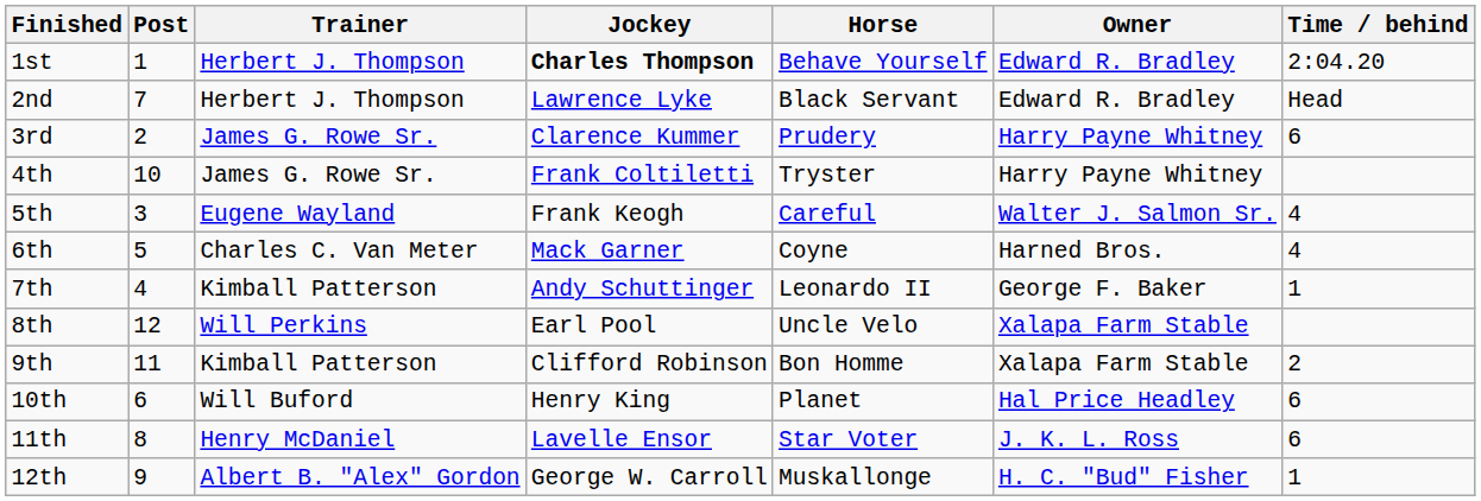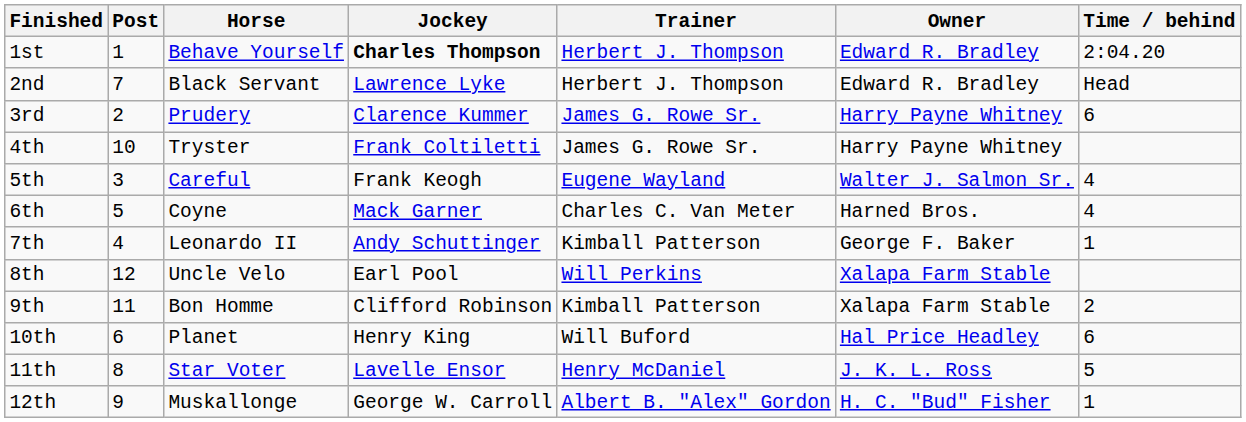 <table class="wikitable">
 <tr>
 <th>Finished</th>
 <th>Post</th>
+<th>Horse</th>
+<th>Jockey</th>
 <th>Trainer</th>
-<th>Jockey</th>
-<th>Horse</th>
 <th>Owner</th>
 <th>Time / behind</th>
 </tr>
 <tr>
 <td>1st</td>
 <td>1</td>
+<td><a href='#'>Behave Yourself</a></td>
+<td><strong>Charles Thompson</strong></td>
 <td><a href='#'>Herbert J. Thompson</a></td>
-<td><strong>Charles Thompson</strong></td>
-<td><a href='#'>Behave Yourself</a></td>
 <td><a href='#'>Edward R. Bradley</a></td>
 <td>2:04.20</td>
 </tr>
 <tr>
 <td>2nd</td>
 <td>7</td>
+<td>Black Servant</td>
+<td><a href='#'>Lawrence Lyke</a></td>
 <td>Herbert J. Thompson</td>
-<td><a href='#'>Lawrence Lyke</a></td>
-<td>Black Servant</td>
 <td>Edward R. Bradley</td>
 <td>Head</td>
 </tr>
 <tr>
 <td>3rd</td>
 <td>2</td>
+<td><a href='#'>Prudery</a></td>
+<td><a href='#'>Clarence Kummer</a></td>
 <td><a href='#'>James G. Rowe Sr.</a></td>
-<td><a href='#'>Clarence Kummer</a></td>
-<td><a href='#'>Prudery</a></td>
 <td><a href='#'>Harry Payne Whitney</a></td>
 <td>6</td>
 </tr>
 <tr>
 <td>4th</td>
 <td>10</td>
+<td>Tryster</td>
+<td><a href='#'>Frank Coltiletti</a></td>
 <td>James G. Rowe Sr.</td>
-<td><a href='#'>Frank Coltiletti</a></td>
-<td>Tryster</td>
 <td>Harry Payne Whitney</td>
 <td></td>
 </tr>
 <tr>
 <td>5th</td>
 <td>3</td>
+<td><a href='#'>Careful</a></td>
+<td>Frank Keogh</td>
 <td><a href='#'>Eugene Wayland</a></td>
-<td>Frank Keogh</td>
-<td><a href='#'>Careful</a></td>
 <td><a href='#'>Walter J. Salmon Sr.</a></td>
 <td>4</td>
 </tr>
 <tr>
 <td>6th</td>
 <td>5</td>
+<td>Coyne</td>
+<td><a href='#'>Mack Garner</a></td>
 <td>Charles C. Van Meter</td>
-<td><a href='#'>Mack Garner</a></td>
-<td>Coyne</td>
 <td>Harned Bros.</td>
 <td>4</td>
 </tr>
 <tr>
 <td>7th</td>
 <td>4</td>
+<td>Leonardo II</td>
+<td><a href='#'>Andy Schuttinger</a></td>
 <td>Kimball Patterson</td>
-<td><a href='#'>Andy Schuttinger</a></td>
-<td>Leonardo II</td>
 <td>George F. Baker</td>
 <td>1</td>
 </tr>
 <tr>
 <td>8th</td>
 <td>12</td>
+<td>Uncle Velo</td>
+<td>Earl Pool</td>
 <td><a href='#'>Will Perkins</a></td>
-<td>Earl Pool</td>
-<td>Uncle Velo</td>
 <td><a href='#'>Xalapa Farm Stable</a></td>
 <td></td>
 </tr>
 <tr>
 <td>9th</td>
 <td>11</td>
+<td>Bon Homme</td>
+<td>Clifford Robinson</td>
 <td>Kimball Patterson</td>
-<td>Clifford Robinson</td>
-<td>Bon Homme</td>
 <td>Xalapa Farm Stable</td>
 <td>2</td>
 </tr>
 <tr>
 <td>10th</td>
 <td>6</td>
+<td>Planet</td>
+<td>Henry King</td>
 <td>Will Buford</td>
-<td>Henry King</td>
-<td>Planet</td>
 <td><a href='#'>Hal Price Headley</a></td>
 <td>6</td>
 </tr>
 <tr>
 <td>11th</td>
 <td>8</td>
+<td><a href='#'>Star Voter</a></td>
+<td><a href='#'>Lavelle Ensor</a></td>
 <td><a href='#'>Henry McDaniel</a></td>
-<td><a href='#'>Lavelle Ensor</a></td>
-<td><a href='#'>Star Voter</a></td>
 <td><a href='#'>J. K. L. Ross</a></td>
-<td>6</td>
+<td>5</td>
 </tr>
 <tr>
 <td>12th</td>
 <td>9</td>
+<td>Muskallonge</td>
+<td>George W. Carroll</td>
 <td><a href='#'>Albert B. "Alex" Gordon</a></td>
-<td>George W. Carroll</td>
-<td>Muskallonge</td>
 <td><a href='#'>H. C. "Bud" Fisher</a></td>
 <td>1</td>
 </tr>
 </table>
